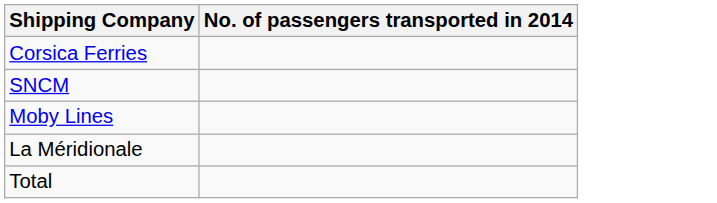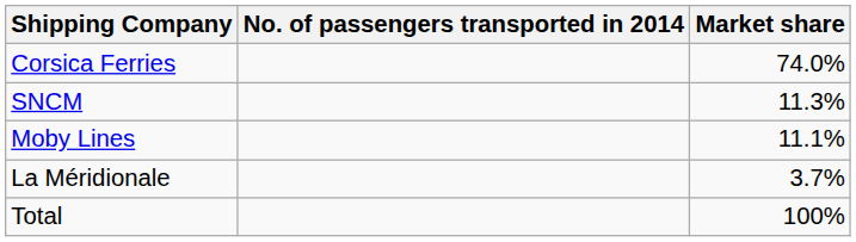 <table class="wikitable">
 <tr>
 <th>Shipping Company</th>
 <th>No. of passengers transported in 2014</th>
+<th>Market share</th>
 </tr>
 <tr>
 <td><a href='#'>Corsica Ferries</a></td>
 <td align="right"></td>
+<td align="right">74.0%</td>
 </tr>
 <tr>
 <td><a href='#'>SNCM</a></td>
 <td align="right"></td>
+<td align="right">11.3%</td>
 </tr>
 <tr>
 <td><a href='#'>Moby Lines</a></td>
 <td align="right"></td>
+<td align="right">11.1%</td>
 </tr>
 <tr>
 <td>La Méridionale</td>
 <td align="right"></td>
+<td align="right">3.7%</td>
 </tr>
 <tr>
 <td>Total</td>
 <td align="right"></td>
+<td align="right">100%</td>
 </tr>
 </table>
